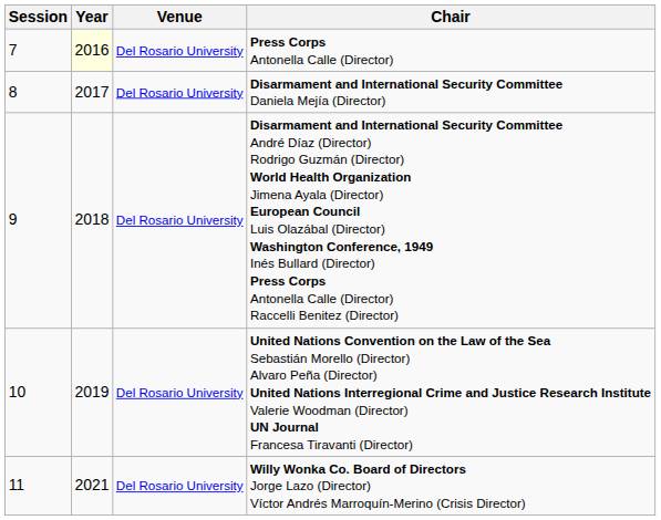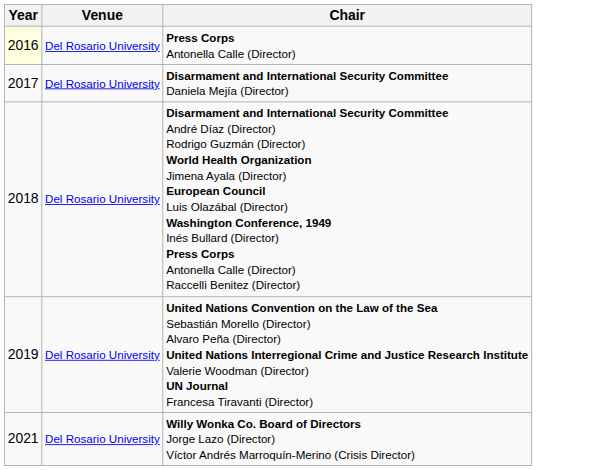 <table class="wikitable">
 <tr>
-<th>Session</th>
 <th>Year</th>
 <th>Venue</th>
 <th>Chair</th>
 </tr>
 <tr>
-<td>7</td>
 <td style="background: lightyellow;">2016</td>
 <td><small><a href='#'>Del Rosario University</a></small></td>
 <td><small><strong>Press Corps</strong><br>Antonella Calle (Director)</small></td>
 </tr>
 <tr>
-<td>8</td>
 <td>2017</td>
 <td><small><a href='#'>Del Rosario University</a></small></td>
 <td><small><strong>Disarmament and International Security Committee</strong><br>Daniela Mejía (Director)</small></td>
 </tr>
 <tr>
-<td>9</td>
 <td>2018</td>
 <td><small><a href='#'>Del Rosario University</a></small></td>
 <td><small><strong>Disarmament and International Security Committee</strong><br>André Díaz (Director)<br>Rodrigo Guzmán (Director)<br><strong>World Health Organization</strong><br>Jimena Ayala (Director)<br><strong>European Council</strong><br>Luis Olazábal (Director)<br><strong>Washington Conference, 1949</strong><br>Inés Bullard (Director)<br><strong>Press Corps</strong><br>Antonella Calle (Director)<br>Raccelli Benitez (Director)</small></td>
 </tr>
 <tr>
-<td>10</td>
 <td>2019</td>
 <td><small><a href='#'>Del Rosario University</a></small></td>
 <td><small><strong>United Nations Convention on the Law of the Sea</strong><br>Sebastián Morello (Director)<br>Alvaro Peña (Director)<br><strong>United Nations Interregional Crime and Justice Research Institute</strong><br>Valerie Woodman (Director)<br><strong>UN Journal</strong><br>Francesa Tiravanti (Director)</small></td>
 </tr>
 <tr>
-<td>11</td>
 <td>2021</td>
 <td><small><a href='#'>Del Rosario University</a></small></td>
 <td><small><strong>Willy Wonka Co. Board of Directors</strong><br>Jorge Lazo (Director)<br>Víctor Andrés Marroquín-Merino (Crisis Director)</small></td>
 </tr>
 </table>
